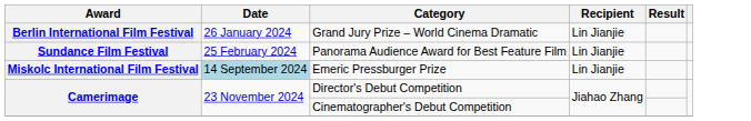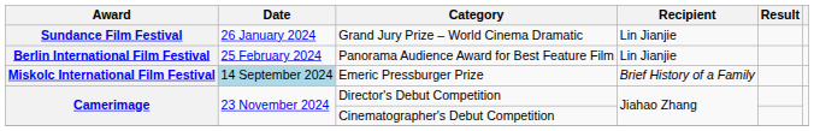 <table class="wikitable sortable plainrowheaders">
 <tr>
 <th>Award</th>
 <th>Date</th>
 <th>Category</th>
 <th>Recipient</th>
 <th>Result</th>
 <th></th>
 </tr>
 <tr>
-<th scope="row" rowspan=1><a href='#'>Berlin International Film Festival</a></th>
+<th scope="row"><a href='#'>Sundance Film Festival</a></th>
 <td><a href='#'>26 January 2024</a></td>
 <td>Grand Jury Prize – World Cinema Dramatic</td>
 <td rowspan=1>Lin Jianjie</td>
 <td></td>
 <td align="center"></td>
 </tr>
 <tr>
-<th scope="row"><a href='#'>Sundance Film Festival</a></th>
+<th scope="row" rowspan=1><a href='#'>Berlin International Film Festival</a></th>
 <td rowspan=1><a href='#'>25 February 2024</a></td>
 <td>Panorama Audience Award for Best Feature Film</td>
 <td rowspan=1>Lin Jianjie</td>
 <td></td>
 <td align="center" rowspan="1"></td>
 </tr>
 <tr>
 <th scope="row"><a href='#'>Miskolc International Film Festival</a></th>
 <td style="background: lightblue;">14 September 2024</td>
 <td>Emeric Pressburger Prize</td>
-<td rowspan=1>Lin Jianjie</td>
+<td><em>Brief History of a Family</em></td>
 <td></td>
 <td align=center></td>
 </tr>
 <tr>
 <th scope="row" rowspan="2"><a href='#'>Camerimage</a></th>
 <td rowspan="2"><a href='#'>23 November 2024</a></td>
 <td>Director's Debut Competition</td>
 <td rowspan="2">Jiahao Zhang</td>
 <td></td>
 <td rowspan="2" align="center"></td>
 </tr>
 <tr>
 <td>Cinematographer's Debut Competition</td>
 <td></td>
 </tr>
 <tr>
 </tr>
 </table>
